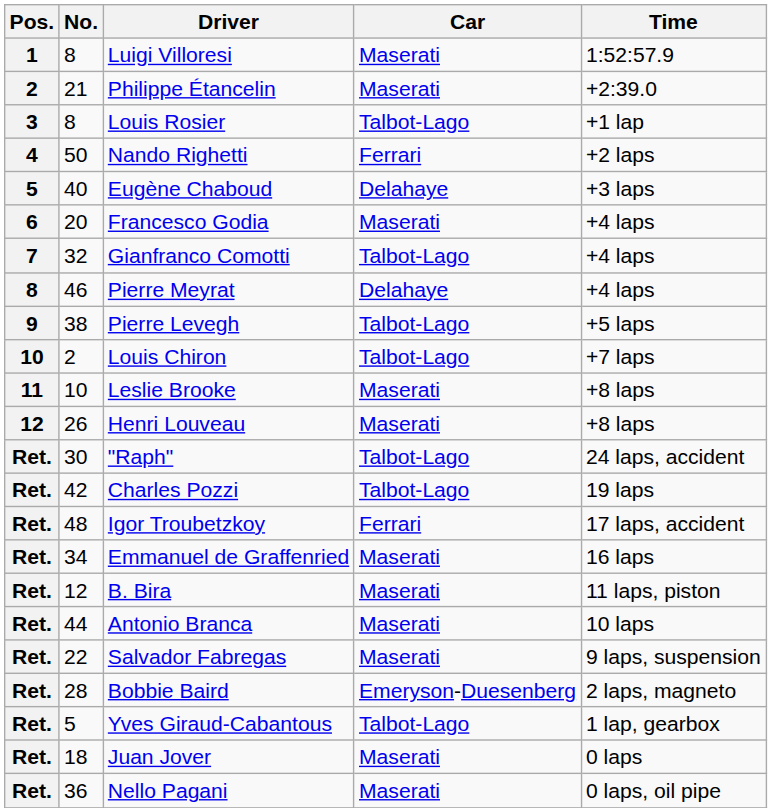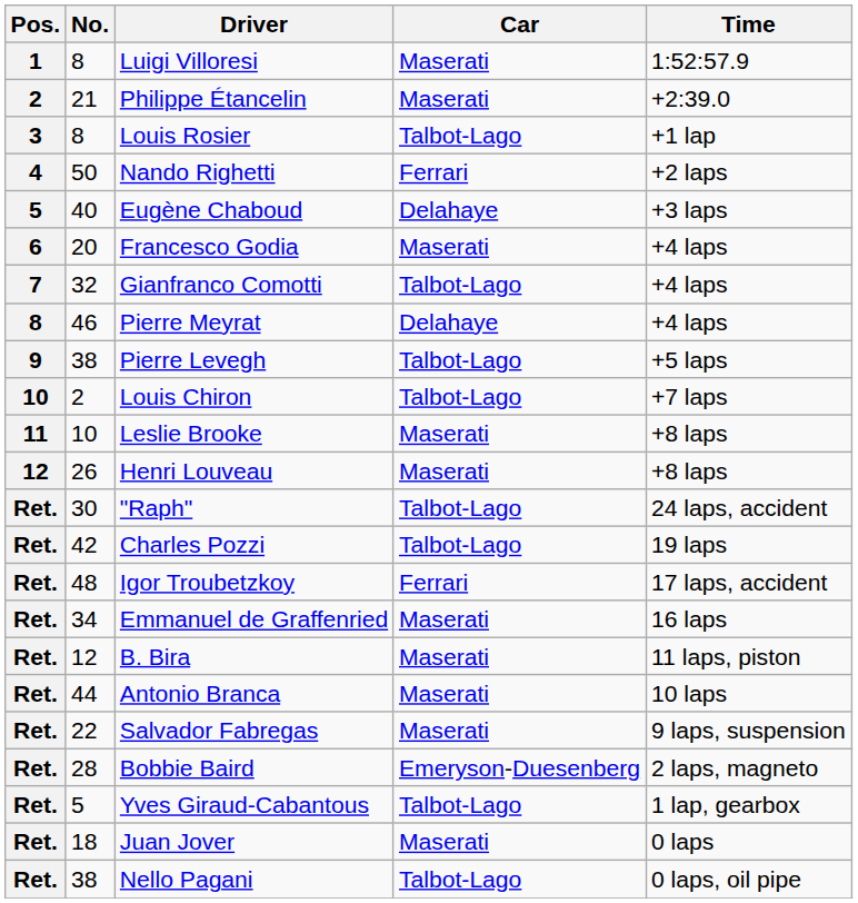 <table class="wikitable" style="font-size: 95%;">
 <tr>
 <th>Pos.</th>
 <th>No.</th>
 <th>Driver</th>
 <th>Car</th>
 <th>Time</th>
 </tr>
 <tr>
 <th>1</th>
 <td>8</td>
 <td> <a href='#'>Luigi Villoresi</a></td>
 <td><a href='#'>Maserati</a></td>
 <td>1:52:57.9</td>
 </tr>
 <tr>
 <th>2</th>
 <td>21</td>
 <td> <a href='#'>Philippe Étancelin</a></td>
 <td><a href='#'>Maserati</a></td>
 <td>+2:39.0</td>
 </tr>
 <tr>
 <th>3</th>
 <td>8</td>
 <td> <a href='#'>Louis Rosier</a></td>
 <td><a href='#'>Talbot-Lago</a></td>
 <td>+1 lap</td>
 </tr>
 <tr>
 <th>4</th>
 <td>50</td>
 <td> <a href='#'>Nando Righetti</a></td>
 <td><a href='#'>Ferrari</a></td>
 <td>+2 laps</td>
 </tr>
 <tr>
 <th>5</th>
 <td>40</td>
 <td> <a href='#'>Eugène Chaboud</a></td>
 <td><a href='#'>Delahaye</a></td>
 <td>+3 laps</td>
 </tr>
 <tr>
 <th>6</th>
 <td>20</td>
 <td> <a href='#'>Francesco Godia</a></td>
 <td><a href='#'>Maserati</a></td>
 <td>+4 laps</td>
 </tr>
 <tr>
 <th>7</th>
 <td>32</td>
 <td> <a href='#'>Gianfranco Comotti</a></td>
 <td><a href='#'>Talbot-Lago</a></td>
 <td>+4 laps</td>
 </tr>
 <tr>
 <th>8</th>
 <td>46</td>
 <td> <a href='#'>Pierre Meyrat</a></td>
 <td><a href='#'>Delahaye</a></td>
 <td>+4 laps</td>
 </tr>
 <tr>
 <th>9</th>
 <td>38</td>
 <td> <a href='#'>Pierre Levegh</a></td>
 <td><a href='#'>Talbot-Lago</a></td>
 <td>+5 laps</td>
 </tr>
 <tr>
 <th>10</th>
 <td>2</td>
 <td> <a href='#'>Louis Chiron</a></td>
 <td><a href='#'>Talbot-Lago</a></td>
 <td>+7 laps</td>
 </tr>
 <tr>
 <th>11</th>
 <td>10</td>
 <td> <a href='#'>Leslie Brooke</a></td>
 <td><a href='#'>Maserati</a></td>
 <td>+8 laps</td>
 </tr>
 <tr>
 <th>12</th>
 <td>26</td>
 <td> <a href='#'>Henri Louveau</a></td>
 <td><a href='#'>Maserati</a></td>
 <td>+8 laps</td>
 </tr>
 <tr>
 <th>Ret.</th>
 <td>30</td>
 <td> <a href='#'>"Raph"</a></td>
 <td><a href='#'>Talbot-Lago</a></td>
 <td>24 laps, accident</td>
 </tr>
 <tr>
 <th>Ret.</th>
 <td>42</td>
 <td> <a href='#'>Charles Pozzi</a></td>
 <td><a href='#'>Talbot-Lago</a></td>
 <td>19 laps</td>
 </tr>
 <tr>
 <th>Ret.</th>
 <td>48</td>
 <td> <a href='#'>Igor Troubetzkoy</a></td>
 <td><a href='#'>Ferrari</a></td>
 <td>17 laps, accident</td>
 </tr>
 <tr>
 <th>Ret.</th>
 <td>34</td>
 <td> <a href='#'>Emmanuel de Graffenried</a></td>
 <td><a href='#'>Maserati</a></td>
 <td>16 laps</td>
 </tr>
 <tr>
 <th>Ret.</th>
 <td>12</td>
 <td> <a href='#'>B. Bira</a></td>
 <td><a href='#'>Maserati</a></td>
 <td>11 laps, piston</td>
 </tr>
 <tr>
 <th>Ret.</th>
 <td>44</td>
 <td> <a href='#'>Antonio Branca</a></td>
 <td><a href='#'>Maserati</a></td>
 <td>10 laps</td>
 </tr>
 <tr>
 <th>Ret.</th>
 <td>22</td>
 <td> <a href='#'>Salvador Fabregas</a></td>
 <td><a href='#'>Maserati</a></td>
 <td>9 laps, suspension</td>
 </tr>
 <tr>
 <th>Ret.</th>
 <td>28</td>
 <td> <a href='#'>Bobbie Baird</a></td>
 <td><a href='#'>Emeryson</a>-<a href='#'>Duesenberg</a></td>
 <td>2 laps, magneto</td>
 </tr>
 <tr>
 <th>Ret.</th>
 <td>5</td>
 <td> <a href='#'>Yves Giraud-Cabantous</a></td>
 <td><a href='#'>Talbot-Lago</a></td>
 <td>1 lap, gearbox</td>
 </tr>
 <tr>
 <th>Ret.</th>
 <td>18</td>
 <td> <a href='#'>Juan Jover</a></td>
 <td><a href='#'>Maserati</a></td>
 <td>0 laps</td>
 </tr>
 <tr>
 <th>Ret.</th>
-<td>36</td>
+<td>38</td>
 <td> <a href='#'>Nello Pagani</a></td>
-<td><a href='#'>Maserati</a></td>
+<td><a href='#'>Talbot-Lago</a></td>
 <td>0 laps, oil pipe</td>
 </tr>
 <tr>
 </tr>
 </table>
